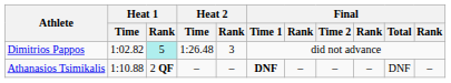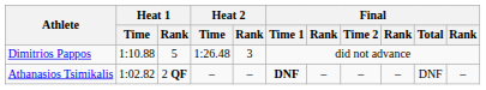 <table class="wikitable" style="font-size:90%">
 <tr>
 <th rowspan="2">Athlete</th>
 <th colspan="2">Heat 1</th>
 <th colspan="2">Heat 2</th>
 <th colspan="6">Final</th>
 </tr>
 <tr>
 <th>Time</th>
 <th>Rank</th>
 <th>Time</th>
 <th>Rank</th>
 <th>Time 1</th>
 <th>Rank</th>
 <th>Time 2</th>
 <th>Rank</th>
 <th>Total</th>
 <th>Rank</th>
 </tr>
 <tr>
 <td><a href='#'>Dimitrios Pappos</a></td>
-<td align="center">1:02.82</td>
-<td align="center" style="background: paleturquoise;">5</td>
+<td align="center">1:10.88</td>
+<td align="center">5</td>
 <td align="center">1:26.48</td>
 <td align="center">3</td>
 <td colspan="6" align="center">did not advance</td>
 </tr>
 <tr>
 <td><a href='#'>Athanasios Tsimikalis</a></td>
-<td align="center">1:10.88</td>
+<td align="center">1:02.82</td>
 <td align="center">2 <strong>QF</strong></td>
 <td align="center">–</td>
 <td align="center">–</td>
 <td align="center"><strong>DNF</strong></td>
 <td align="center">–</td>
 <td align="center">–</td>
 <td align="center">–</td>
 <td align="center">DNF</td>
 <td align="center">–</td>
 </tr>
 </table>
